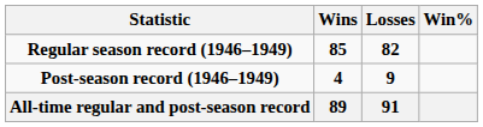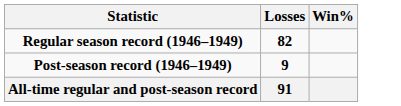 <table class="wikitable" style="text-align:center; font-size:95%">
 <tr>
 <th>Statistic</th>
-<th>Wins</th>
 <th>Losses</th>
 <th>Win%</th>
 </tr>
 <tr>
 <td><strong>Regular season record (1946–1949)</strong></td>
-<td><strong>85</strong></td>
 <td><strong>82</strong></td>
 <td><strong></strong></td>
 </tr>
 <tr>
 <td><strong>Post-season record (1946–1949)</strong></td>
-<td><strong>4</strong></td>
 <td><strong>9</strong></td>
 <td><strong></strong></td>
 </tr>
 <tr>
 <th><strong>All-time regular and post-season record</strong></th>
-<th><strong>89</strong></th>
 <th><strong>91</strong></th>
 <th><strong></strong></th>
 </tr>
 </table>
